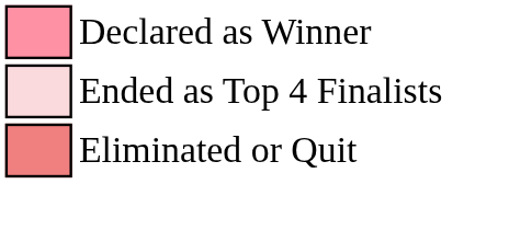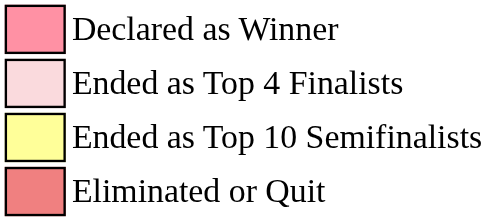 <table class="toccolours" style="font-size: 90%; white-space: nowrap;">
 <tr>
 <td style="background:#FF91A4; border:1px solid black;">      </td>
 <td>Declared as Winner</td>
 </tr>
 <tr>
 <td style="background:#FADADD; border:1px solid black;">      </td>
 <td>Ended as Top 4 Finalists</td>
 </tr>
 <tr>
+<td style="background:#FFFF99; border:1px solid black;">      </td>
+<td>Ended as Top 10 Semifinalists</td>
+</tr>
+<tr>
 <td style="background:#F08080; border:1px solid black;">      </td>
 <td>Eliminated or Quit</td>
 </tr>
 </table>
